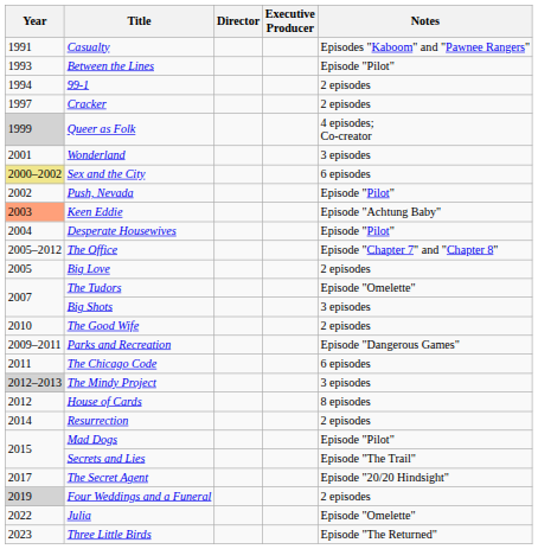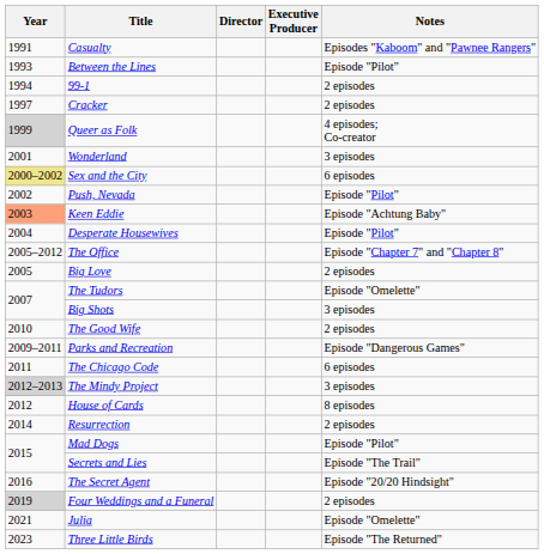 <table class="wikitable">
 <tr>
 <th>Year</th>
 <th>Title</th>
 <th>Director</th>
 <th>Executive<br>Producer</th>
 <th>Notes</th>
 </tr>
 <tr>
 <td>1991</td>
 <td><em><a href='#'>Casualty</a></em></td>
 <td></td>
 <td></td>
 <td>Episodes "<a href='#'>Kaboom</a>" and "<a href='#'>Pawnee Rangers</a>"</td>
 </tr>
 <tr>
 <td>1993</td>
 <td><em><a href='#'>Between the Lines</a></em></td>
 <td></td>
 <td></td>
 <td>Episode "Pilot"</td>
 </tr>
 <tr>
 <td>1994</td>
 <td><em><a href='#'>99-1</a></em></td>
 <td></td>
 <td></td>
 <td>2 episodes</td>
 </tr>
 <tr>
 <td>1997</td>
 <td><em><a href='#'>Cracker</a></em></td>
 <td></td>
 <td></td>
 <td>2 episodes</td>
 </tr>
 <tr>
 <td style="background: lightgrey;">1999</td>
 <td><em><a href='#'>Queer as Folk</a></em></td>
 <td></td>
 <td></td>
 <td>4 episodes;<br>Co-creator</td>
 </tr>
 <tr>
 <td>2001</td>
 <td><em><a href='#'>Wonderland</a></em></td>
 <td></td>
 <td></td>
 <td>3 episodes</td>
 </tr>
 <tr>
 <td style="background: khaki;">2000–2002</td>
 <td><em><a href='#'>Sex and the City</a></em></td>
 <td></td>
 <td></td>
 <td>6 episodes</td>
 </tr>
 <tr>
 <td>2002</td>
 <td><em><a href='#'>Push, Nevada</a></em></td>
 <td></td>
 <td></td>
 <td>Episode "<a href='#'>Pilot</a>"</td>
 </tr>
 <tr>
 <td style="background: lightsalmon;">2003</td>
 <td><em><a href='#'>Keen Eddie</a></em></td>
 <td></td>
 <td></td>
 <td>Episode "Achtung Baby"</td>
 </tr>
 <tr>
 <td>2004</td>
 <td><em><a href='#'>Desperate Housewives</a></em></td>
 <td></td>
 <td></td>
 <td>Episode "<a href='#'>Pilot</a>"</td>
 </tr>
 <tr>
 <td>2005–2012</td>
 <td><em><a href='#'>The Office</a></em></td>
 <td></td>
 <td></td>
 <td>Episode "<a href='#'>Chapter 7</a>" and "<a href='#'>Chapter 8</a>"</td>
 </tr>
 <tr>
 <td>2005</td>
 <td><em><a href='#'>Big Love</a></em></td>
 <td></td>
 <td></td>
 <td>2 episodes</td>
 </tr>
 <tr>
 <td rowspan=2>2007</td>
 <td><em><a href='#'>The Tudors</a></em></td>
 <td></td>
 <td></td>
 <td>Episode "Omelette"</td>
 </tr>
 <tr>
 <td><em><a href='#'>Big Shots</a></em></td>
 <td></td>
 <td></td>
 <td>3 episodes</td>
 </tr>
 <tr>
 <td>2010</td>
 <td><em><a href='#'>The Good Wife</a></em></td>
 <td></td>
 <td></td>
 <td>2 episodes</td>
 </tr>
 <tr>
 <td>2009–2011</td>
 <td><em><a href='#'>Parks and Recreation</a></em></td>
 <td></td>
 <td></td>
 <td>Episode "Dangerous Games"</td>
 </tr>
 <tr>
 <td>2011</td>
 <td><em><a href='#'>The Chicago Code</a></em></td>
 <td></td>
 <td></td>
 <td>6 episodes</td>
 </tr>
 <tr>
 <td style="background: lightgrey;">2012–2013</td>
 <td><em><a href='#'>The Mindy Project</a></em></td>
 <td></td>
 <td></td>
 <td>3 episodes</td>
 </tr>
 <tr>
 <td>2012</td>
 <td><em><a href='#'>House of Cards</a></em></td>
 <td></td>
 <td></td>
 <td>8 episodes</td>
 </tr>
 <tr>
 <td>2014</td>
 <td><em><a href='#'>Resurrection</a></em></td>
 <td></td>
 <td></td>
 <td>2 episodes</td>
 </tr>
 <tr>
 <td rowspan=2>2015</td>
 <td><em><a href='#'>Mad Dogs</a></em></td>
 <td></td>
 <td></td>
 <td>Episode "Pilot"</td>
 </tr>
 <tr>
 <td><em><a href='#'>Secrets and Lies</a></em></td>
 <td></td>
 <td></td>
 <td>Episode "The Trail"</td>
 </tr>
 <tr>
-<td>2017</td>
+<td>2016</td>
 <td><em><a href='#'>The Secret Agent</a></em></td>
 <td></td>
 <td></td>
 <td>Episode "20/20 Hindsight"</td>
 </tr>
 <tr>
 <td style="background: lightgrey;">2019</td>
 <td><em><a href='#'>Four Weddings and a Funeral</a></em></td>
 <td></td>
 <td></td>
 <td>2 episodes</td>
 </tr>
 <tr>
-<td>2022</td>
+<td>2021</td>
 <td><em><a href='#'>Julia</a></em></td>
 <td></td>
 <td></td>
 <td>Episode "Omelette"</td>
 </tr>
 <tr>
 <td>2023</td>
 <td><em><a href='#'>Three Little Birds</a></em></td>
 <td></td>
 <td></td>
 <td>Episode "The Returned"</td>
 </tr>
 </table>
